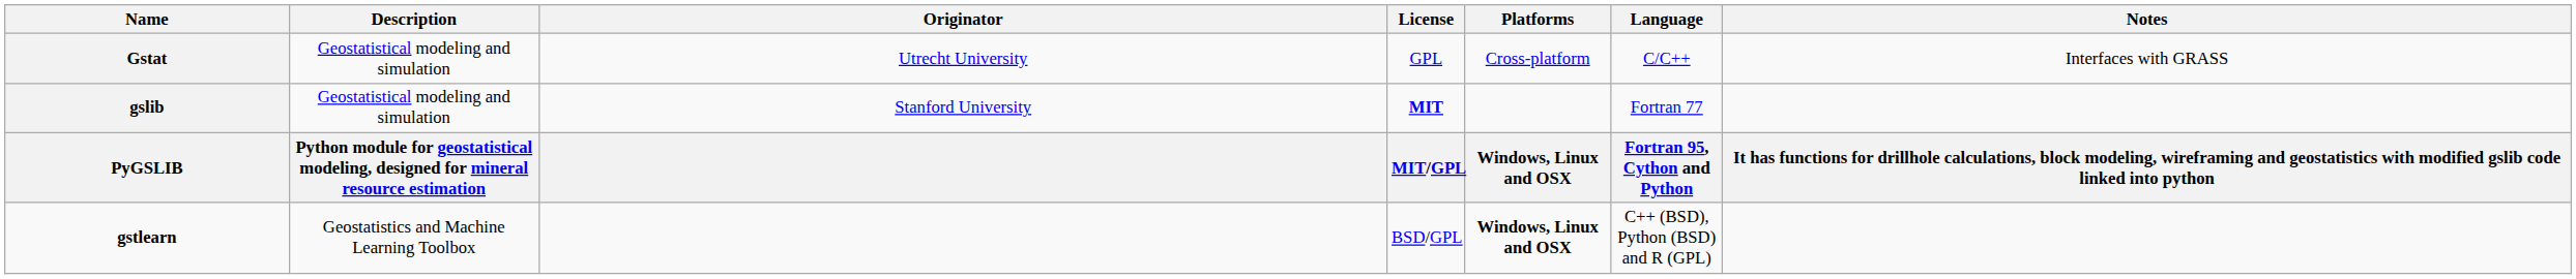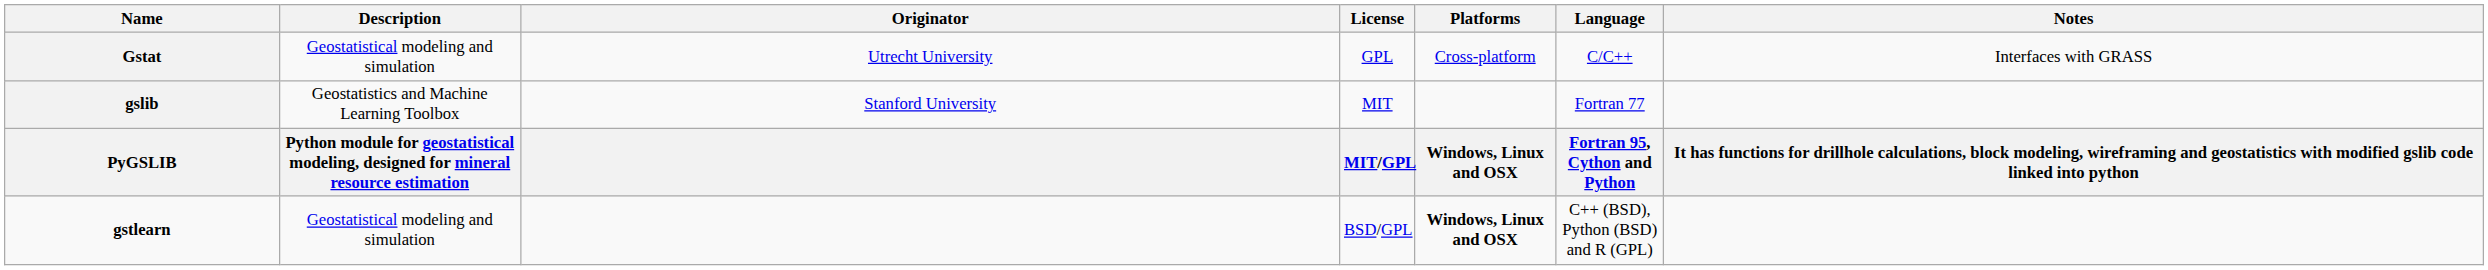 <table class="wikitable sortable" style="width: 100%; table-layout: fixed; font-size: smaller; text-align: center;">
 <tr style="background: #ececec">
 <th style="width:16em">Name</th>
 <th style="width:14em">Description</th>
 <th>Originator</th>
 <th style="width:4em">License</th>
 <th style="width:8em">Platforms</th>
 <th style="width:6em">Language</th>
 <th>Notes</th>
 </tr>
 <tr>
 <th>Gstat</th>
 <td><a href='#'>Geostatistical</a> modeling and simulation</td>
 <td><a href='#'>Utrecht University</a></td>
 <td><a href='#'>GPL</a></td>
 <td><a href='#'>Cross-platform</a></td>
 <td><a href='#'>C/C++</a></td>
 <td>Interfaces with GRASS</td>
 </tr>
 <tr>
 <th>gslib</th>
-<td><a href='#'>Geostatistical</a> modeling and simulation</td>
+<td>Geostatistics and Machine Learning Toolbox</td>
 <td><a href='#'>Stanford University</a></td>
-<td><strong><a href='#'>MIT</a></strong></td>
+<td><a href='#'>MIT</a></td>
 <td></td>
 <td><a href='#'>Fortran 77</a></td>
 <td></td>
 </tr>
 <tr>
 <th>PyGSLIB</th>
 <th>Python module for <a href='#'>geostatistical</a> modeling, designed for <a href='#'>mineral resource estimation</a></th>
 <th></th>
 <th><a href='#'>MIT</a>/<a href='#'>GPL</a></th>
 <th>Windows, Linux and OSX</th>
 <th><a href='#'>Fortran 95</a>, <a href='#'>Cython</a> and <a href='#'>Python</a></th>
 <th>It has functions for drillhole calculations, block modeling, wireframing and geostatistics with modified gslib code linked into python</th>
 </tr>
 <tr>
 <td><strong>gstlearn</strong></td>
-<td>Geostatistics and Machine Learning Toolbox</td>
+<td><a href='#'>Geostatistical</a> modeling and simulation</td>
 <td></td>
 <td><a href='#'>BSD</a>/<a href='#'>GPL</a></td>
 <td><strong>Windows, Linux and OSX</strong></td>
 <td>C++ (BSD), Python (BSD) and R (GPL)</td>
 <td></td>
 </tr>
 </table>
